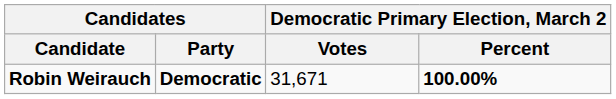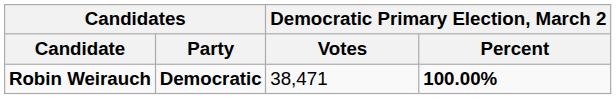 <table class=wikitable>
 <tr>
 <th colspan=2><strong>Candidates</strong></th>
 <th colspan=2><strong>Democratic Primary Election, March 2</strong></th>
 </tr>
 <tr>
 <th>Candidate</th>
 <th>Party</th>
 <th>Votes</th>
 <th>Percent</th>
 </tr>
 <tr>
 <td><strong>Robin Weirauch</strong></td>
 <td><strong>Democratic</strong></td>
-<td>31,671</td>
+<td>38,471</td>
 <td><strong>100.00%</strong></td>
 </tr>
 </table>
